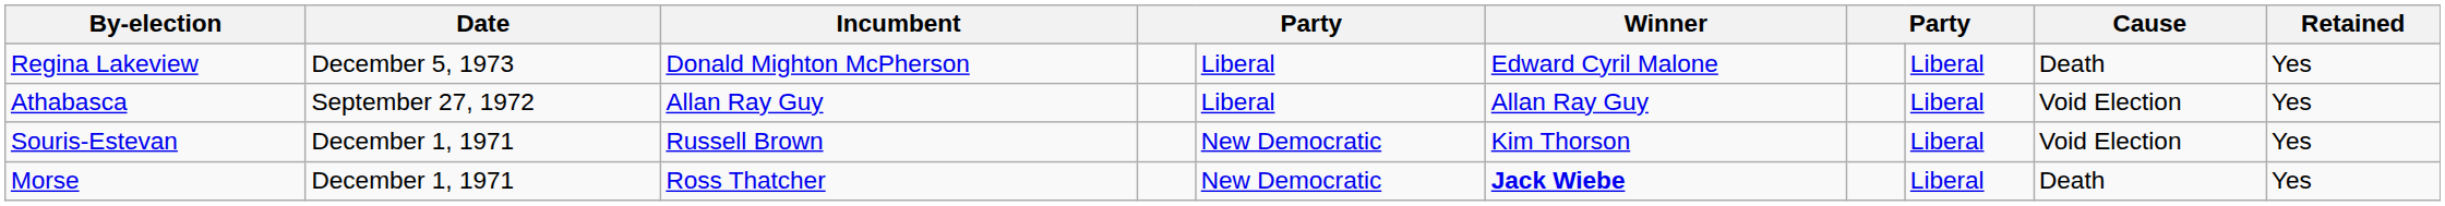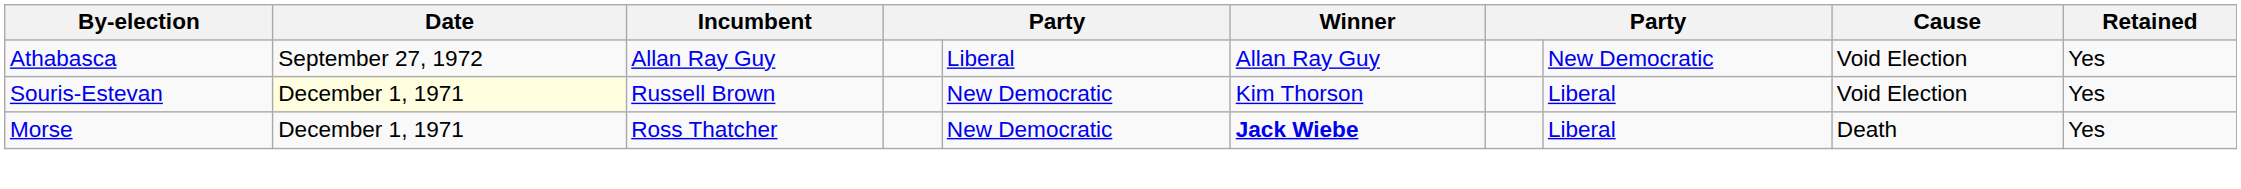 <table class=wikitable style="width:100%">
 <tr>
 <th>By-election</th>
 <th>Date</th>
 <th>Incumbent</th>
 <th colspan=2>Party</th>
 <th>Winner</th>
 <th colspan=2>Party</th>
 <th>Cause</th>
 <th>Retained</th>
 </tr>
 <tr>
-<td><a href='#'>Regina Lakeview</a></td>
-<td>December 5, 1973</td>
-<td><a href='#'>Donald Mighton McPherson</a></td>
-<td>    </td>
-<td><a href='#'>Liberal</a></td>
-<td><a href='#'>Edward Cyril Malone</a></td>
-<td>    </td>
-<td><a href='#'>Liberal</a></td>
-<td>Death</td>
-<td>Yes</td>
-</tr>
-<tr>
 <td><a href='#'>Athabasca</a></td>
 <td>September 27, 1972</td>
 <td><a href='#'>Allan Ray Guy</a></td>
 <td>    </td>
 <td><a href='#'>Liberal</a></td>
 <td><a href='#'>Allan Ray Guy</a></td>
 <td>    </td>
-<td><a href='#'>Liberal</a></td>
+<td><a href='#'>New Democratic</a></td>
 <td>Void Election</td>
 <td>Yes</td>
 </tr>
 <tr>
 <td><a href='#'>Souris-Estevan</a></td>
-<td>December 1, 1971</td>
+<td style="background: lightyellow;">December 1, 1971</td>
 <td><a href='#'>Russell Brown</a></td>
 <td>    </td>
 <td><a href='#'>New Democratic</a></td>
 <td><a href='#'>Kim Thorson</a></td>
 <td>    </td>
 <td><a href='#'>Liberal</a></td>
 <td>Void Election</td>
 <td>Yes</td>
 </tr>
 <tr>
 <td><a href='#'>Morse</a></td>
 <td>December 1, 1971</td>
 <td><a href='#'>Ross Thatcher</a></td>
 <td>    </td>
 <td><a href='#'>New Democratic</a></td>
 <td><strong><a href='#'>Jack Wiebe</a></strong></td>
 <td>    </td>
 <td><a href='#'>Liberal</a></td>
 <td>Death</td>
 <td>Yes</td>
 </tr>
 </table>
